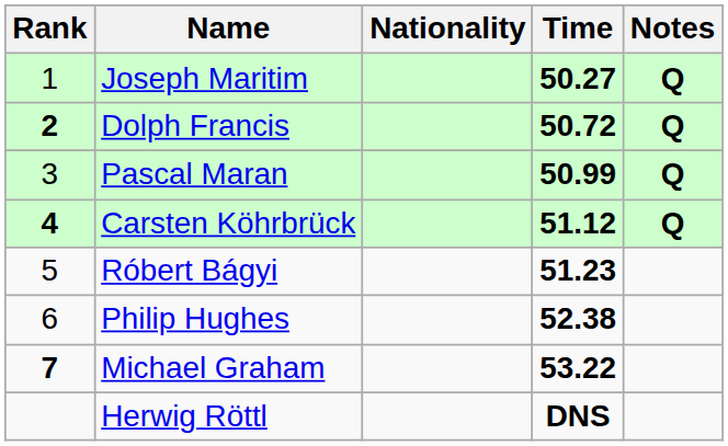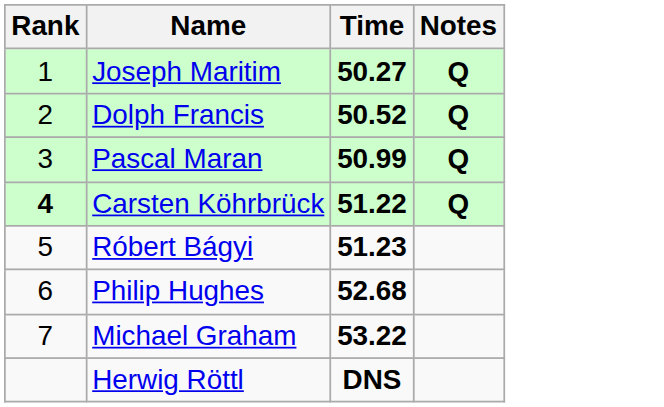 <table class="wikitable sortable" style="text-align:center">
 <tr>
 <th>Rank</th>
 <th>Name</th>
-<th>Nationality</th>
 <th>Time</th>
 <th>Notes</th>
 </tr>
 <tr bgcolor=ccffcc>
 <td>1</td>
 <td align=left><a href='#'>Joseph Maritim</a></td>
-<td align=left></td>
 <td><strong>50.27</strong></td>
 <td><strong>Q</strong></td>
 </tr>
 <tr bgcolor=ccffcc>
-<td><strong>2</strong></td>
+<td>2</td>
 <td align=left><a href='#'>Dolph Francis</a></td>
-<td align=left></td>
-<td><strong>50.72</strong></td>
+<td><strong>50.52</strong></td>
 <td><strong>Q</strong></td>
 </tr>
 <tr bgcolor=ccffcc>
 <td>3</td>
 <td align=left><a href='#'>Pascal Maran</a></td>
-<td align=left></td>
 <td><strong>50.99</strong></td>
 <td><strong>Q</strong></td>
 </tr>
 <tr bgcolor=ccffcc>
 <td><strong>4</strong></td>
 <td align=left><a href='#'>Carsten Köhrbrück</a></td>
-<td align=left></td>
-<td><strong>51.12</strong></td>
+<td><strong>51.22</strong></td>
 <td><strong>Q</strong></td>
 </tr>
 <tr>
 <td>5</td>
 <td align=left><a href='#'>Róbert Bágyi</a></td>
-<td align=left></td>
 <td><strong>51.23</strong></td>
 <td></td>
 </tr>
 <tr>
 <td>6</td>
 <td align=left><a href='#'>Philip Hughes</a></td>
-<td align=left></td>
-<td><strong>52.38</strong></td>
+<td><strong>52.68</strong></td>
 <td></td>
 </tr>
 <tr>
-<td><strong>7</strong></td>
+<td>7</td>
 <td align=left><a href='#'>Michael Graham</a></td>
-<td align=left></td>
 <td><strong>53.22</strong></td>
 <td></td>
 </tr>
 <tr>
 <td></td>
 <td align=left><a href='#'>Herwig Röttl</a></td>
-<td align=left></td>
 <td><strong>DNS</strong></td>
 <td></td>
 </tr>
 </table>
